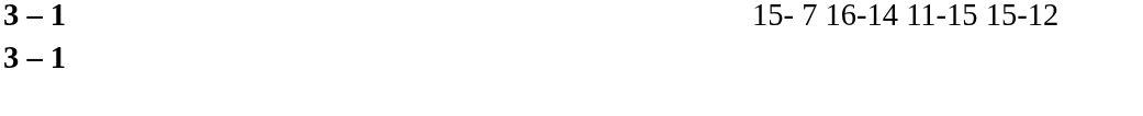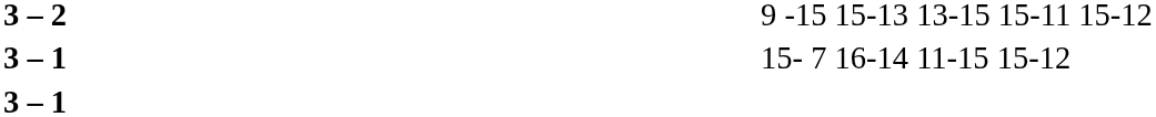 <table width=100% cellspacing=1>
 <tr>
 <th width=20%></th>
 <th width=12%></th>
 <th width=20%></th>
 <th width=33%></th>
+<td></td>
+</tr>
+<tr style=font-size:90%>
+<td align=right></td>
+<td align=center><strong>3 – 2</strong></td>
+<td><strong></strong></td>
+<td>9 -15 15-13 13-15 15-11 15-12</td>
 <td></td>
 </tr>
 <tr style=font-size:90%>
 <td align=right></td>
 <td align=center><strong>3 – 1</strong></td>
 <td><strong></strong></td>
 <td>15- 7 16-14 11-15 15-12</td>
 <td></td>
 </tr>
 <tr style=font-size:90%>
 <td align=right><strong></strong></td>
 <td align=center><strong>3 – 1</strong></td>
 <td></td>
 <td></td>
 </tr>
 </table>
